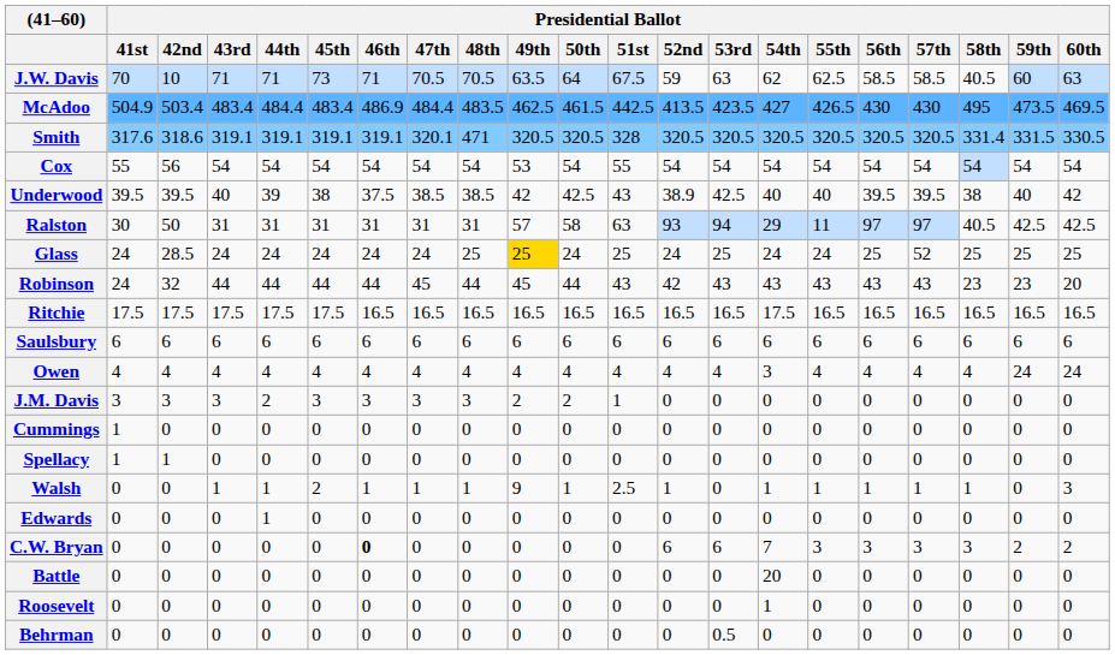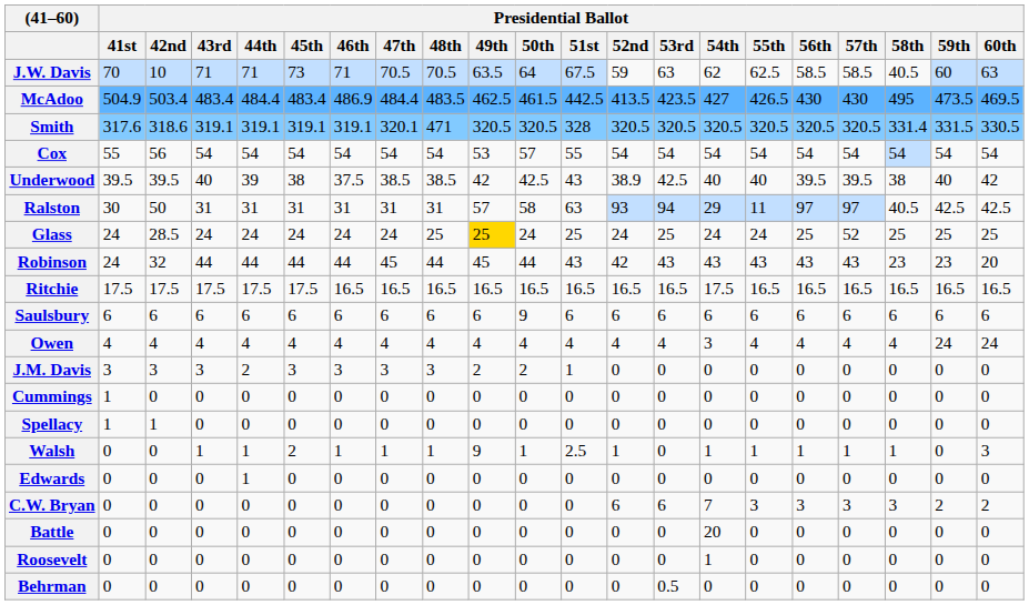 <table class="wikitable collapsible collapsed">
 <tr>
 <th>(41–60)</th>
 <th style="text-align:center" colspan="25"><strong>Presidential Ballot</strong></th>
 </tr>
 <tr>
 <th></th>
 <th>41st</th>
 <th>42nd</th>
 <th>43rd</th>
 <th>44th</th>
 <th>45th</th>
 <th>46th</th>
 <th>47th</th>
 <th>48th</th>
 <th>49th</th>
 <th>50th</th>
 <th>51st</th>
 <th>52nd</th>
 <th>53rd</th>
 <th>54th</th>
 <th>55th</th>
 <th>56th</th>
 <th>57th</th>
 <th>58th</th>
 <th>59th</th>
 <th>60th</th>
 </tr>
 <tr>
 <th><a href='#'>J.W. Davis</a></th>
 <td style="background:#c2dfff">70</td>
 <td style="background:#c2dfff">10</td>
 <td style="background:#c2dfff">71</td>
 <td style="background:#c2dfff">71</td>
 <td style="background:#c2dfff">73</td>
 <td style="background:#c2dfff">71</td>
 <td style="background:#c2dfff">70.5</td>
 <td style="background:#c2dfff">70.5</td>
 <td style="background:#c2dfff">63.5</td>
 <td style="background:#c2dfff">64</td>
 <td style="background:#c2dfff">67.5</td>
 <td>59</td>
 <td>63</td>
 <td>62</td>
 <td>62.5</td>
 <td>58.5</td>
 <td>58.5</td>
 <td>40.5</td>
 <td style="background:#c2dfff">60</td>
 <td style="background:#c2dfff">63</td>
 </tr>
 <tr>
 <th><a href='#'>McAdoo</a></th>
 <td style="background:#5cb3ff">504.9</td>
 <td style="background:#5cb3ff">503.4</td>
 <td style="background:#5cb3ff">483.4</td>
 <td style="background:#5cb3ff">484.4</td>
 <td style="background:#5cb3ff">483.4</td>
 <td style="background:#5cb3ff">486.9</td>
 <td style="background:#5cb3ff">484.4</td>
 <td style="background:#5cb3ff">483.5</td>
 <td style="background:#5cb3ff">462.5</td>
 <td style="background:#5cb3ff">461.5</td>
 <td style="background:#5cb3ff">442.5</td>
 <td style="background:#5cb3ff">413.5</td>
 <td style="background:#5cb3ff">423.5</td>
 <td style="background:#5cb3ff">427</td>
 <td style="background:#5cb3ff">426.5</td>
 <td style="background:#5cb3ff">430</td>
 <td style="background:#5cb3ff">430</td>
 <td style="background:#5cb3ff">495</td>
 <td style="background:#5cb3ff">473.5</td>
 <td style="background:#5cb3ff">469.5</td>
 </tr>
 <tr>
 <th><a href='#'>Smith</a></th>
 <td style="background:#82caff">317.6</td>
 <td style="background:#82caff">318.6</td>
 <td style="background:#82caff">319.1</td>
 <td style="background:#82caff">319.1</td>
 <td style="background:#82caff">319.1</td>
 <td style="background:#82caff">319.1</td>
 <td style="background:#82caff">320.1</td>
 <td style="background:#82caff">471</td>
 <td style="background:#82caff">320.5</td>
 <td style="background:#82caff">320.5</td>
 <td style="background:#82caff">328</td>
 <td style="background:#82caff">320.5</td>
 <td style="background:#82caff">320.5</td>
 <td style="background:#82caff">320.5</td>
 <td style="background:#82caff">320.5</td>
 <td style="background:#82caff">320.5</td>
 <td style="background:#82caff">320.5</td>
 <td style="background:#82caff">331.4</td>
 <td style="background:#82caff">331.5</td>
 <td style="background:#82caff">330.5</td>
 </tr>
 <tr>
 <th><a href='#'>Cox</a></th>
 <td>55</td>
 <td>56</td>
 <td>54</td>
 <td>54</td>
 <td>54</td>
 <td>54</td>
 <td>54</td>
 <td>54</td>
 <td>53</td>
-<td>54</td>
+<td>57</td>
 <td>55</td>
 <td>54</td>
 <td>54</td>
 <td>54</td>
 <td>54</td>
 <td>54</td>
 <td>54</td>
 <td style="background:#c2dfff">54</td>
 <td>54</td>
 <td>54</td>
 </tr>
 <tr>
 <th><a href='#'>Underwood</a></th>
 <td>39.5</td>
 <td>39.5</td>
 <td>40</td>
 <td>39</td>
 <td>38</td>
 <td>37.5</td>
 <td>38.5</td>
 <td>38.5</td>
 <td>42</td>
 <td>42.5</td>
 <td>43</td>
 <td>38.9</td>
 <td>42.5</td>
 <td>40</td>
 <td>40</td>
 <td>39.5</td>
 <td>39.5</td>
 <td>38</td>
 <td>40</td>
 <td>42</td>
 </tr>
 <tr>
 <th><a href='#'>Ralston</a></th>
 <td>30</td>
 <td>50</td>
 <td>31</td>
 <td>31</td>
 <td>31</td>
 <td>31</td>
 <td>31</td>
 <td>31</td>
 <td>57</td>
 <td>58</td>
 <td>63</td>
 <td style="background:#c2dfff">93</td>
 <td style="background:#c2dfff">94</td>
 <td style="background:#c2dfff">29</td>
 <td style="background:#c2dfff">11</td>
 <td style="background:#c2dfff">97</td>
 <td style="background:#c2dfff">97</td>
 <td>40.5</td>
 <td>42.5</td>
 <td>42.5</td>
 </tr>
 <tr>
 <th><a href='#'>Glass</a></th>
 <td>24</td>
 <td>28.5</td>
 <td>24</td>
 <td>24</td>
 <td>24</td>
 <td>24</td>
 <td>24</td>
 <td>25</td>
 <td style="background: gold;">25</td>
 <td>24</td>
 <td>25</td>
 <td>24</td>
 <td>25</td>
 <td>24</td>
 <td>24</td>
 <td>25</td>
 <td>52</td>
 <td>25</td>
 <td>25</td>
 <td>25</td>
 </tr>
 <tr>
 <th><a href='#'>Robinson</a></th>
 <td>24</td>
 <td>32</td>
 <td>44</td>
 <td>44</td>
 <td>44</td>
 <td>44</td>
 <td>45</td>
 <td>44</td>
 <td>45</td>
 <td>44</td>
 <td>43</td>
 <td>42</td>
 <td>43</td>
 <td>43</td>
 <td>43</td>
 <td>43</td>
 <td>43</td>
 <td>23</td>
 <td>23</td>
 <td>20</td>
 </tr>
 <tr>
 <th><a href='#'>Ritchie</a></th>
 <td>17.5</td>
 <td>17.5</td>
 <td>17.5</td>
 <td>17.5</td>
 <td>17.5</td>
 <td>16.5</td>
 <td>16.5</td>
 <td>16.5</td>
 <td>16.5</td>
 <td>16.5</td>
 <td>16.5</td>
 <td>16.5</td>
 <td>16.5</td>
 <td>17.5</td>
 <td>16.5</td>
 <td>16.5</td>
 <td>16.5</td>
 <td>16.5</td>
 <td>16.5</td>
 <td>16.5</td>
 </tr>
 <tr>
 <th><a href='#'>Saulsbury</a></th>
 <td>6</td>
 <td>6</td>
 <td>6</td>
 <td>6</td>
 <td>6</td>
 <td>6</td>
 <td>6</td>
 <td>6</td>
 <td>6</td>
-<td>6</td>
+<td>9</td>
 <td>6</td>
 <td>6</td>
 <td>6</td>
 <td>6</td>
 <td>6</td>
 <td>6</td>
 <td>6</td>
 <td>6</td>
 <td>6</td>
 <td>6</td>
 </tr>
 <tr>
 <th><a href='#'>Owen</a></th>
 <td>4</td>
 <td>4</td>
 <td>4</td>
 <td>4</td>
 <td>4</td>
 <td>4</td>
 <td>4</td>
 <td>4</td>
 <td>4</td>
 <td>4</td>
 <td>4</td>
 <td>4</td>
 <td>4</td>
 <td>3</td>
 <td>4</td>
 <td>4</td>
 <td>4</td>
 <td>4</td>
 <td>24</td>
 <td>24</td>
 </tr>
 <tr>
 <th><a href='#'>J.M. Davis</a></th>
 <td>3</td>
 <td>3</td>
 <td>3</td>
 <td>2</td>
 <td>3</td>
 <td>3</td>
 <td>3</td>
 <td>3</td>
 <td>2</td>
 <td>2</td>
 <td>1</td>
 <td>0</td>
 <td>0</td>
 <td>0</td>
 <td>0</td>
 <td>0</td>
 <td>0</td>
 <td>0</td>
 <td>0</td>
 <td>0</td>
 </tr>
 <tr>
 <th><a href='#'>Cummings</a></th>
 <td>1</td>
 <td>0</td>
 <td>0</td>
 <td>0</td>
 <td>0</td>
 <td>0</td>
 <td>0</td>
 <td>0</td>
 <td>0</td>
 <td>0</td>
 <td>0</td>
 <td>0</td>
 <td>0</td>
 <td>0</td>
 <td>0</td>
 <td>0</td>
 <td>0</td>
 <td>0</td>
 <td>0</td>
 <td>0</td>
 </tr>
 <tr>
 <th><a href='#'>Spellacy</a></th>
 <td>1</td>
 <td>1</td>
 <td>0</td>
 <td>0</td>
 <td>0</td>
 <td>0</td>
 <td>0</td>
 <td>0</td>
 <td>0</td>
 <td>0</td>
 <td>0</td>
 <td>0</td>
 <td>0</td>
 <td>0</td>
 <td>0</td>
 <td>0</td>
 <td>0</td>
 <td>0</td>
 <td>0</td>
 <td>0</td>
 </tr>
 <tr>
 <th><a href='#'>Walsh</a></th>
 <td>0</td>
 <td>0</td>
 <td>1</td>
 <td>1</td>
 <td>2</td>
 <td>1</td>
 <td>1</td>
 <td>1</td>
 <td>9</td>
 <td>1</td>
 <td>2.5</td>
 <td>1</td>
 <td>0</td>
 <td>1</td>
 <td>1</td>
 <td>1</td>
 <td>1</td>
 <td>1</td>
 <td>0</td>
 <td>3</td>
 </tr>
 <tr>
 <th><a href='#'>Edwards</a></th>
 <td>0</td>
 <td>0</td>
 <td>0</td>
 <td>1</td>
 <td>0</td>
 <td>0</td>
 <td>0</td>
 <td>0</td>
 <td>0</td>
 <td>0</td>
 <td>0</td>
 <td>0</td>
 <td>0</td>
 <td>0</td>
 <td>0</td>
 <td>0</td>
 <td>0</td>
 <td>0</td>
 <td>0</td>
 <td>0</td>
 </tr>
 <tr>
 <th><a href='#'>C.W. Bryan</a></th>
 <td>0</td>
 <td>0</td>
 <td>0</td>
 <td>0</td>
 <td>0</td>
-<td><strong>0</strong></td>
+<td>0</td>
 <td>0</td>
 <td>0</td>
 <td>0</td>
 <td>0</td>
 <td>0</td>
 <td>6</td>
 <td>6</td>
 <td>7</td>
 <td>3</td>
 <td>3</td>
 <td>3</td>
 <td>3</td>
 <td>2</td>
 <td>2</td>
 </tr>
 <tr>
 <th><a href='#'>Battle</a></th>
 <td>0</td>
 <td>0</td>
 <td>0</td>
 <td>0</td>
 <td>0</td>
 <td>0</td>
 <td>0</td>
 <td>0</td>
 <td>0</td>
 <td>0</td>
 <td>0</td>
 <td>0</td>
 <td>0</td>
 <td>20</td>
 <td>0</td>
 <td>0</td>
 <td>0</td>
 <td>0</td>
 <td>0</td>
 <td>0</td>
 </tr>
 <tr>
 <th><a href='#'>Roosevelt</a></th>
 <td>0</td>
 <td>0</td>
 <td>0</td>
 <td>0</td>
 <td>0</td>
 <td>0</td>
 <td>0</td>
 <td>0</td>
 <td>0</td>
 <td>0</td>
 <td>0</td>
 <td>0</td>
 <td>0</td>
 <td>1</td>
 <td>0</td>
 <td>0</td>
 <td>0</td>
 <td>0</td>
 <td>0</td>
 <td>0</td>
 </tr>
 <tr>
 <th><a href='#'>Behrman</a></th>
 <td>0</td>
 <td>0</td>
 <td>0</td>
 <td>0</td>
 <td>0</td>
 <td>0</td>
 <td>0</td>
 <td>0</td>
 <td>0</td>
 <td>0</td>
 <td>0</td>
 <td>0</td>
 <td>0.5</td>
 <td>0</td>
 <td>0</td>
 <td>0</td>
 <td>0</td>
 <td>0</td>
 <td>0</td>
 <td>0</td>
 </tr>
 </table>
